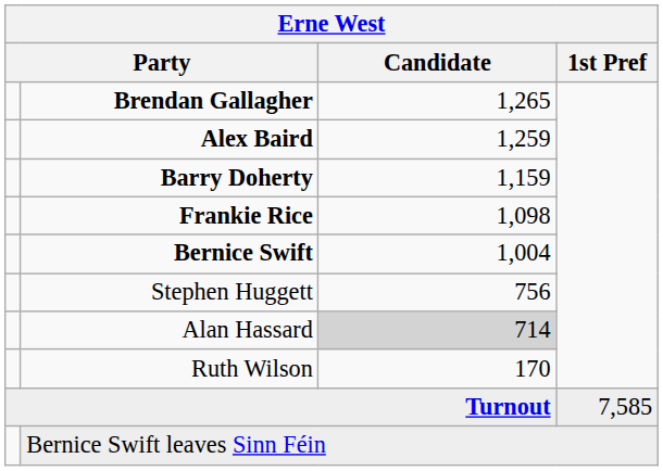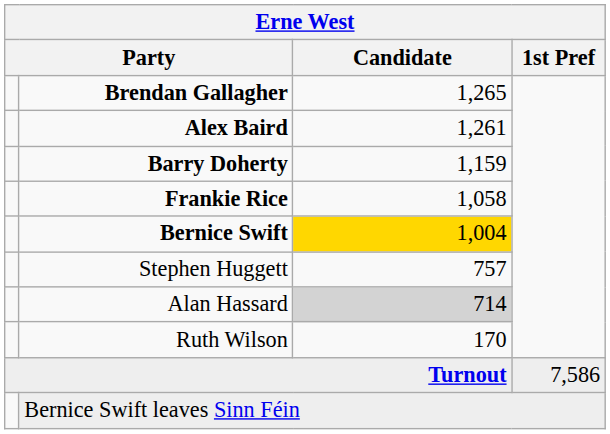 <table class="wikitable">
 <tr>
 <th colspan="4" align="center"><a href='#'>Erne West</a></th>
 </tr>
 <tr>
 <th colspan="2" align="center" width=200>Party</th>
 <th width=150>Candidate</th>
 <th width=60>1st Pref</th>
 </tr>
 <tr>
 <td></td>
 <td align="right"><strong>Brendan Gallagher</strong></td>
 <td align="right">1,265</td>
 </tr>
 <tr>
 <td></td>
 <td align="right"><strong>Alex Baird</strong></td>
-<td align="right">1,259</td>
+<td align="right">1,261</td>
 </tr>
 <tr>
 <td></td>
 <td align="right"><strong>Barry Doherty</strong></td>
 <td align="right">1,159</td>
 </tr>
 <tr>
 <td></td>
 <td align="right"><strong>Frankie Rice</strong></td>
-<td align="right">1,098</td>
+<td align="right">1,058</td>
 </tr>
 <tr>
 <td></td>
 <td align="right"><strong>Bernice Swift</strong></td>
-<td align="right">1,004</td>
+<td align="right" style="background: gold;">1,004</td>
 </tr>
 <tr>
 <td></td>
 <td align="right">Stephen Huggett</td>
-<td align="right">756</td>
+<td align="right">757</td>
 </tr>
 <tr>
 <td></td>
 <td align="right">Alan Hassard</td>
 <td align="right" style="background: lightgrey;">714</td>
 </tr>
 <tr>
 <td></td>
 <td align="right">Ruth Wilson</td>
 <td align="right">170</td>
 </tr>
 <tr bgcolor="EEEEEE">
 <td colspan=3 align="right"><strong><a href='#'>Turnout</a></strong></td>
-<td align="right">7,585</td>
+<td align="right">7,586</td>
 </tr>
 <tr>
 <td bgcolor=></td>
 <td colspan=3 bgcolor="EEEEEE">Bernice Swift leaves <a href='#'>Sinn Féin</a></td>
 </tr>
 </table>
